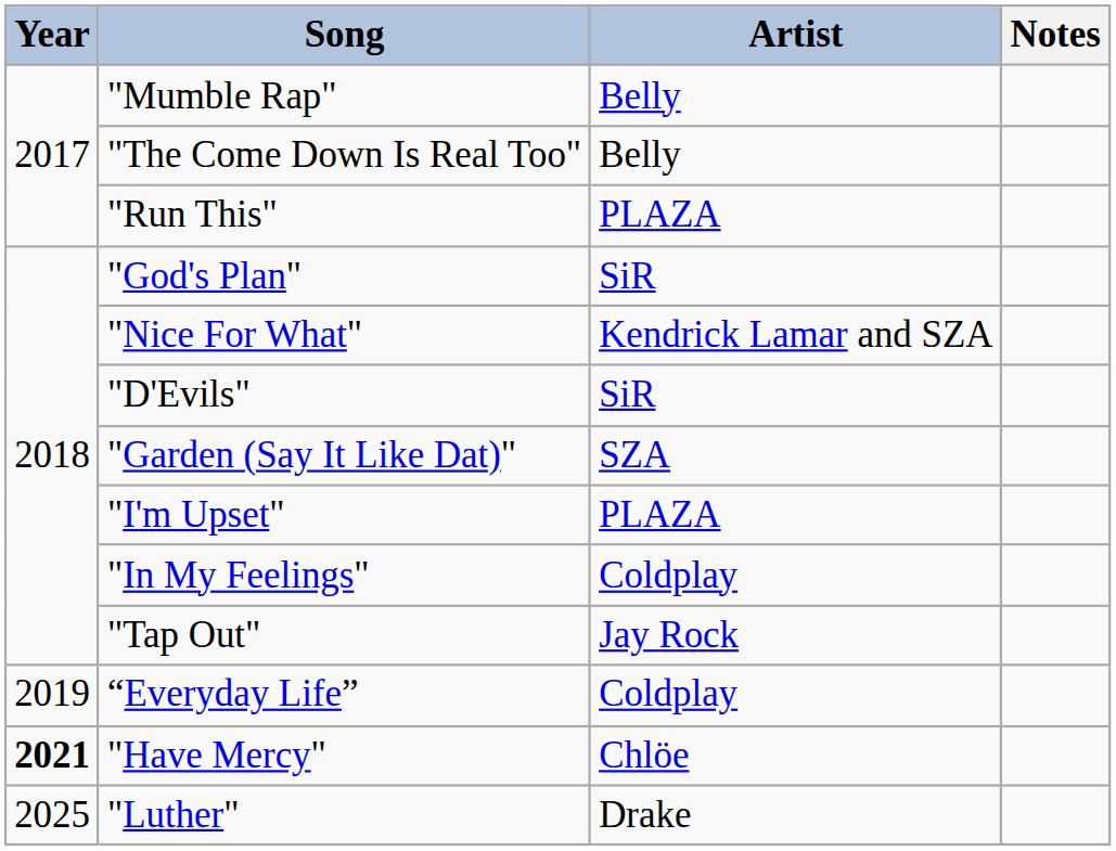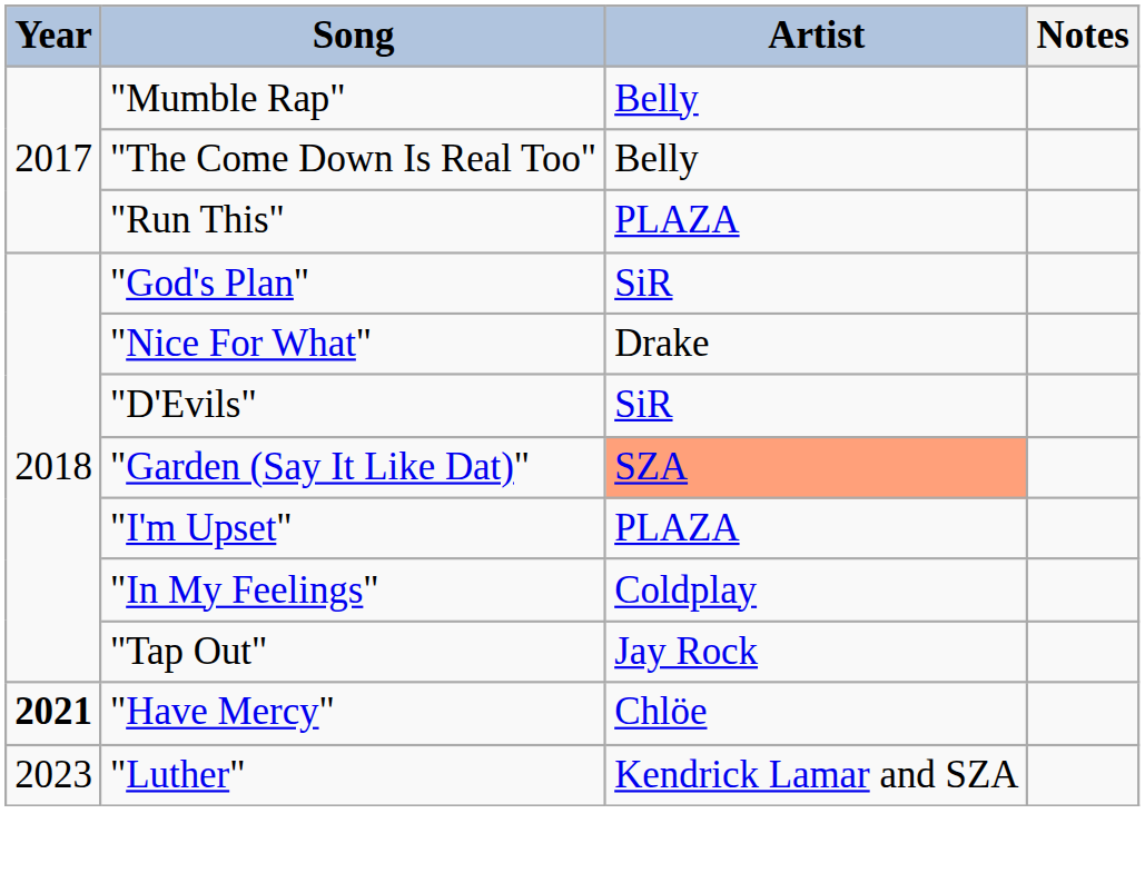 <table class="wikitable">
 <tr>
 <th style="background:#B0C4DE;">Year</th>
 <th style="background:#B0C4DE;">Song</th>
 <th style="background:#B0C4DE;">Artist</th>
 <th>Notes</th>
 </tr>
 <tr>
 <td rowspan="3">2017</td>
 <td>"Mumble Rap"</td>
 <td><a href='#'>Belly</a></td>
 <td></td>
 </tr>
 <tr>
 <td>"The Come Down Is Real Too"</td>
 <td>Belly</td>
 <td></td>
 </tr>
 <tr>
 <td>"Run This"</td>
 <td><a href='#'>PLAZA</a></td>
 <td></td>
 </tr>
 <tr>
 <td rowspan="7">2018</td>
 <td>"<a href='#'>God's Plan</a>"</td>
 <td><a href='#'>SiR</a></td>
 <td></td>
 </tr>
 <tr>
 <td>"<a href='#'>Nice For What</a>"</td>
-<td><a href='#'>Kendrick Lamar</a> and SZA</td>
+<td>Drake</td>
 <td></td>
 </tr>
 <tr>
 <td>"D'Evils"</td>
 <td><a href='#'>SiR</a></td>
 <td></td>
 </tr>
 <tr>
 <td>"<a href='#'>Garden (Say It Like Dat)</a>"</td>
-<td><a href='#'>SZA</a></td>
+<td style="background: lightsalmon;"><a href='#'>SZA</a></td>
 <td></td>
 </tr>
 <tr>
 <td>"<a href='#'>I'm Upset</a>"</td>
 <td><a href='#'>PLAZA</a></td>
 <td></td>
 </tr>
 <tr>
 <td>"<a href='#'>In My Feelings</a>"</td>
 <td><a href='#'>Coldplay</a></td>
 <td></td>
 </tr>
 <tr>
 <td>"Tap Out"</td>
 <td><a href='#'>Jay Rock</a></td>
 <td></td>
 </tr>
 <tr>
-<td>2019</td>
-<td>“<a href='#'>Everyday Life</a>”</td>
-<td><a href='#'>Coldplay</a></td>
-<td></td>
-</tr>
-<tr>
 <td><strong>2021</strong></td>
 <td>"<a href='#'>Have Mercy</a>"</td>
 <td><a href='#'>Chlöe</a></td>
 <td></td>
 </tr>
 <tr>
-<td>2025</td>
+<td>2023</td>
 <td>"<a href='#'>Luther</a>"</td>
-<td>Drake</td>
+<td><a href='#'>Kendrick Lamar</a> and SZA</td>
 <td></td>
 </tr>
 </table>
